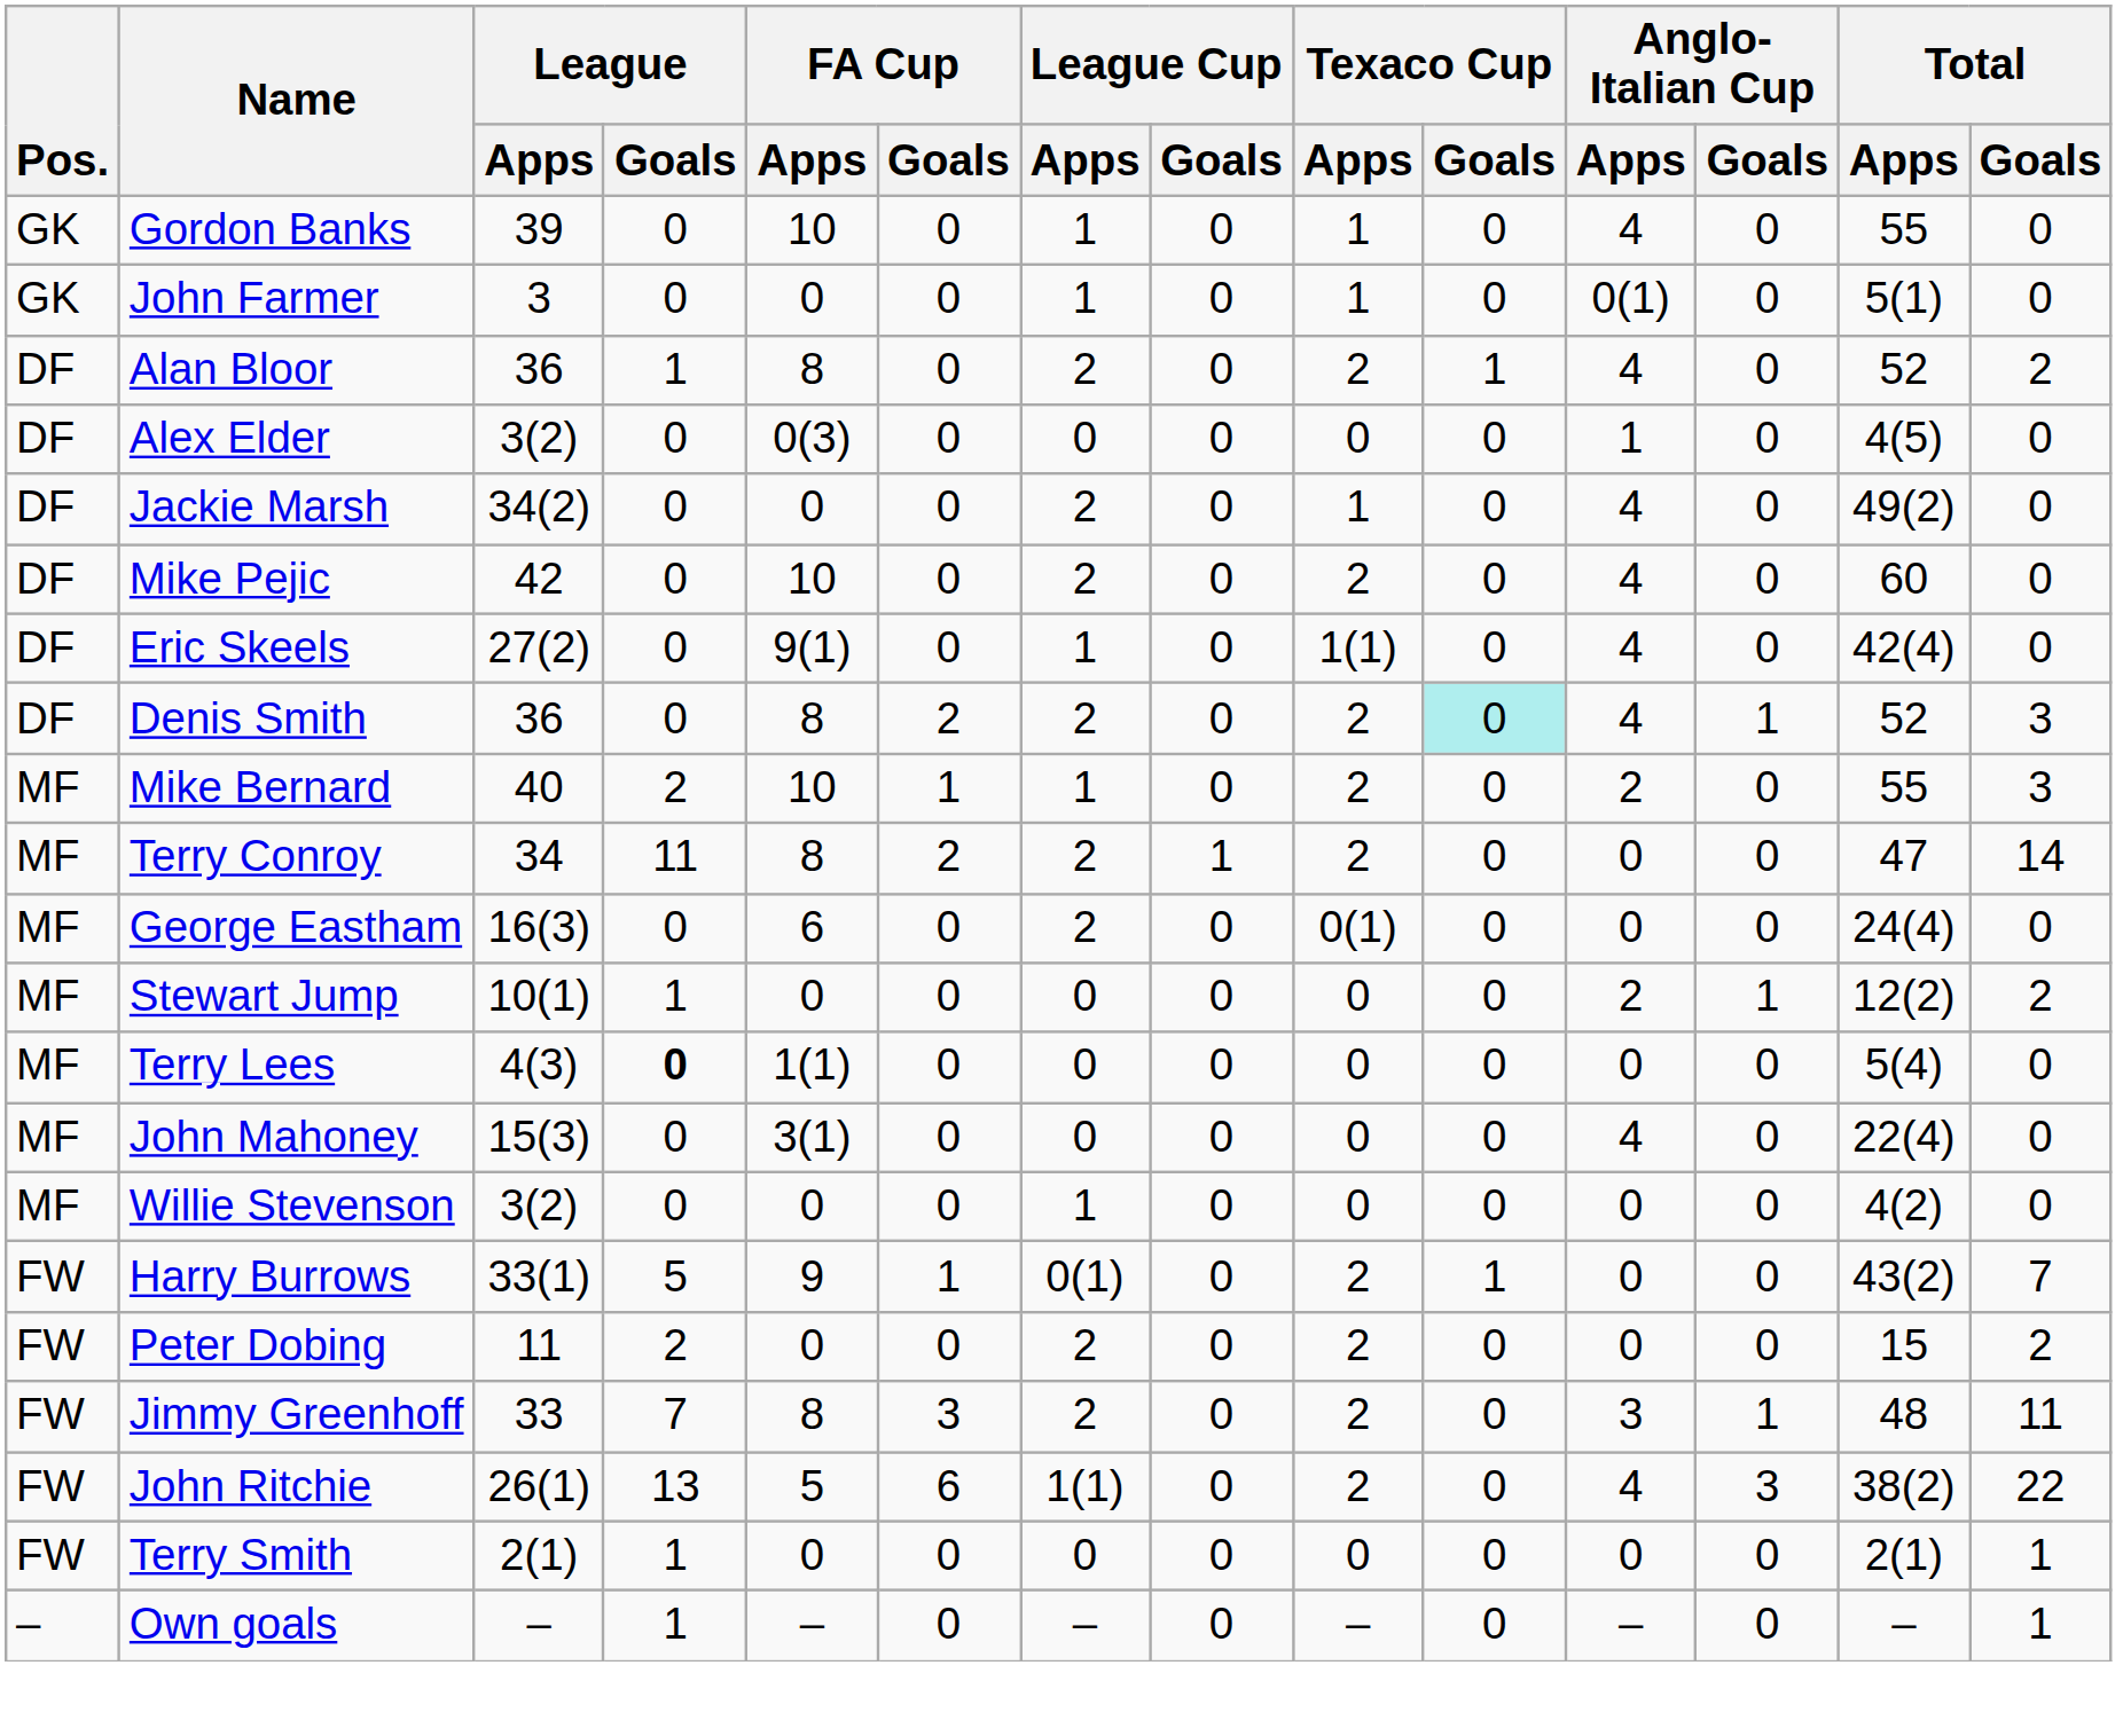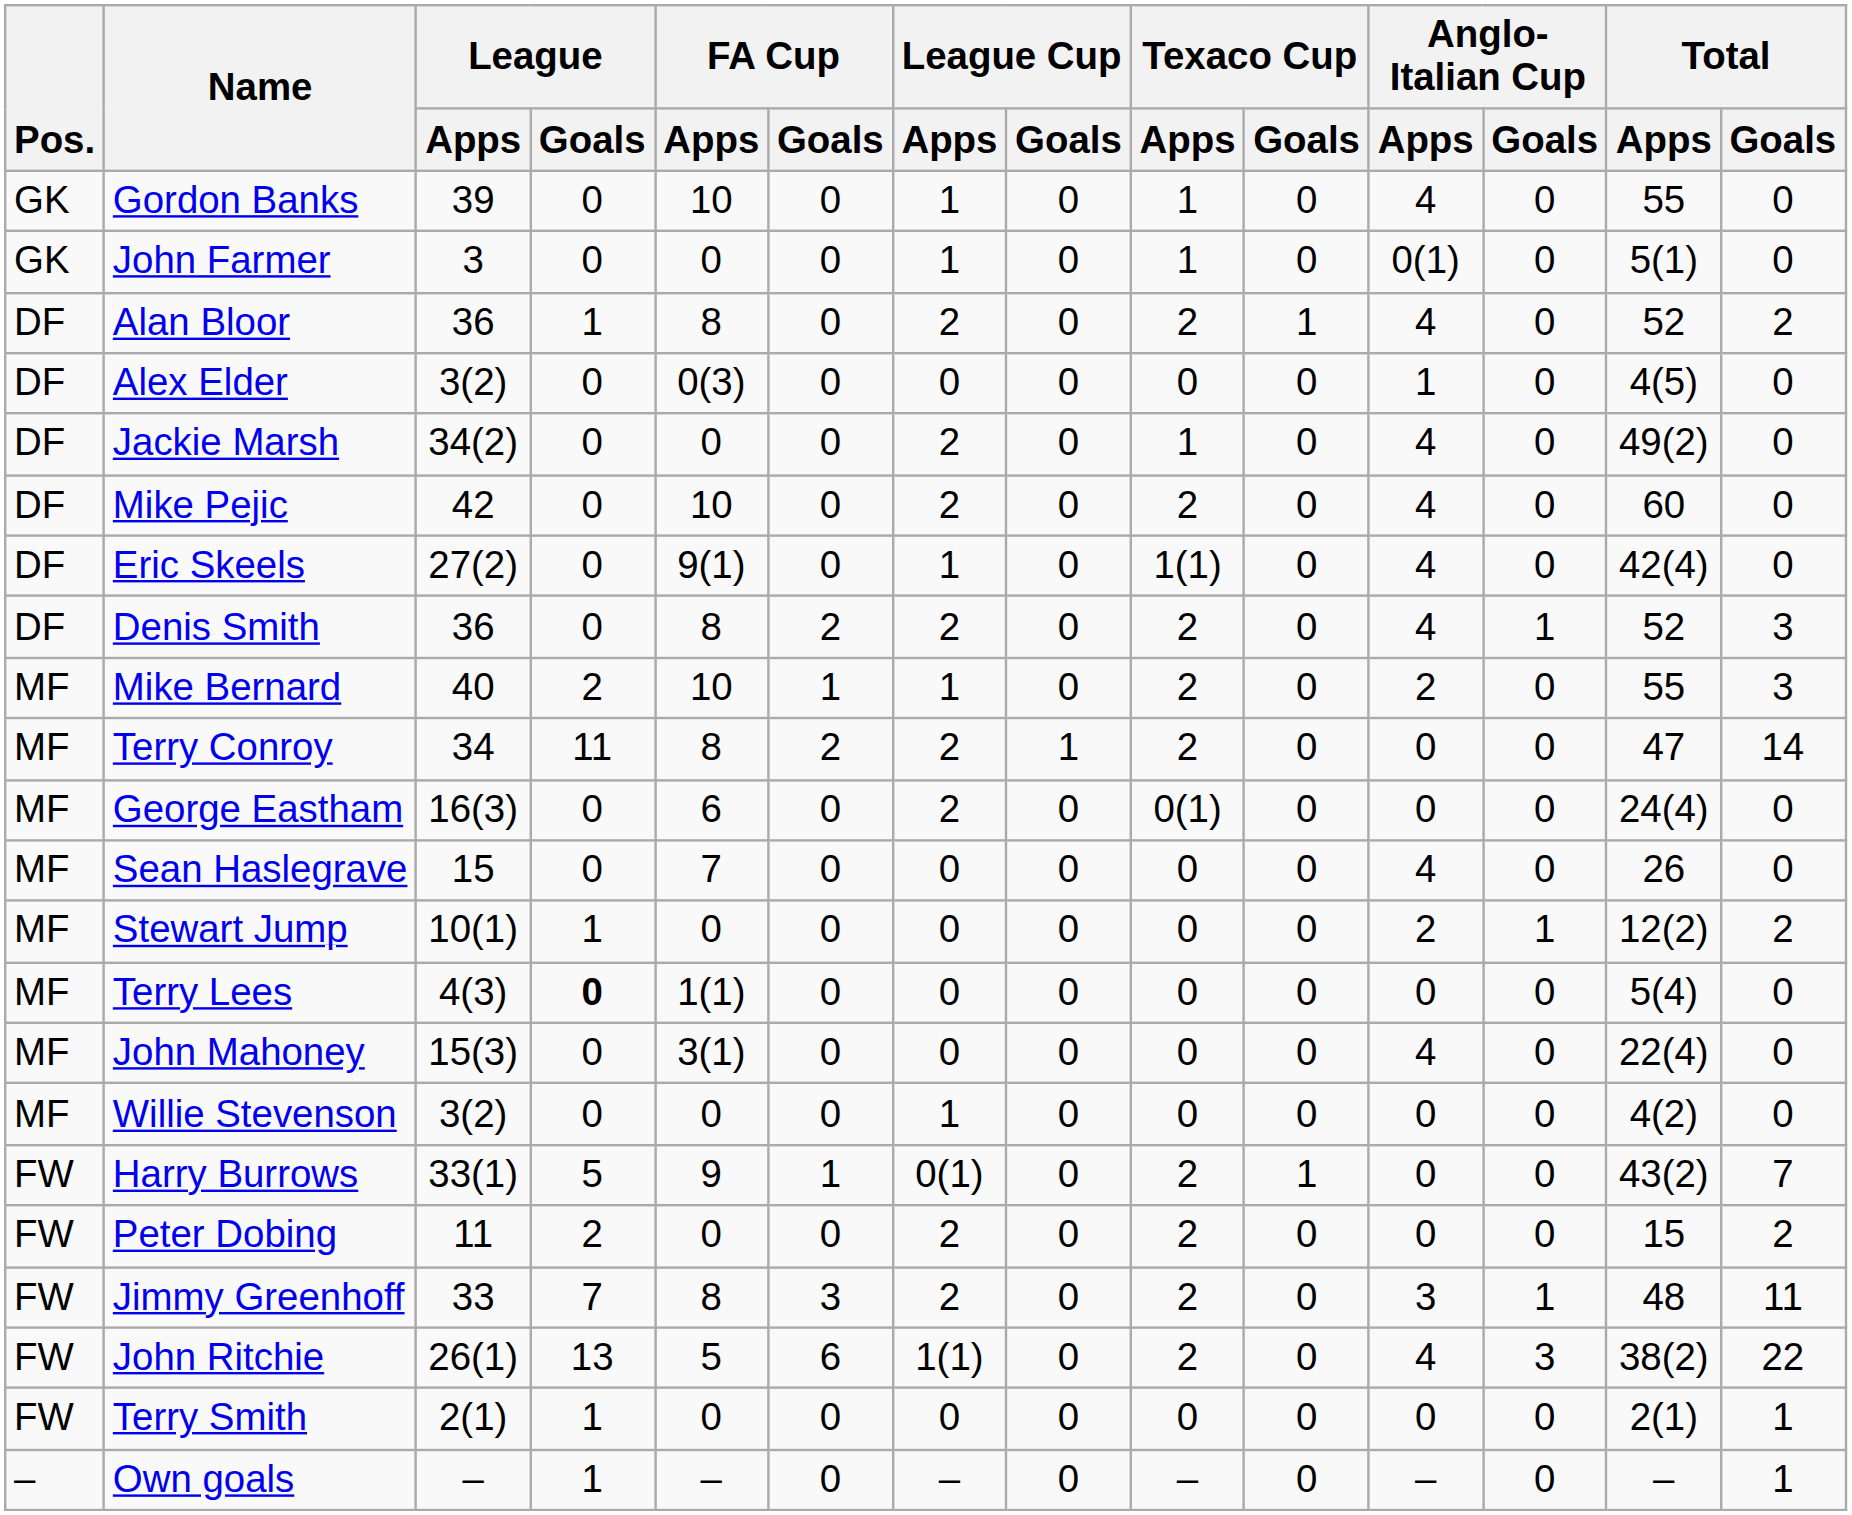 <table class="wikitable" style="text-align:center">
 <tr>
 <th rowspan="2" valign="bottom">Pos.</th>
 <th rowspan="2">Name</th>
 <th colspan="2" width="85">League</th>
 <th colspan="2" width="85">FA Cup</th>
 <th colspan="2" width="85">League Cup</th>
 <th colspan="2" width="85">Texaco Cup</th>
 <th colspan="2" width="85">Anglo-Italian Cup</th>
 <th colspan="2" width="85">Total</th>
 </tr>
 <tr>
 <th>Apps</th>
 <th>Goals</th>
 <th>Apps</th>
 <th>Goals</th>
 <th>Apps</th>
 <th>Goals</th>
 <th>Apps</th>
 <th>Goals</th>
 <th>Apps</th>
 <th>Goals</th>
 <th>Apps</th>
 <th>Goals</th>
 </tr>
 <tr>
 <td align="left">GK</td>
 <td align="left"> <a href='#'>Gordon Banks</a></td>
 <td>39</td>
 <td>0</td>
 <td>10</td>
 <td>0</td>
 <td>1</td>
 <td>0</td>
 <td>1</td>
 <td>0</td>
 <td>4</td>
 <td>0</td>
 <td>55</td>
 <td>0</td>
 </tr>
 <tr>
 <td align="left">GK</td>
 <td align="left"> <a href='#'>John Farmer</a></td>
 <td>3</td>
 <td>0</td>
 <td>0</td>
 <td>0</td>
 <td>1</td>
 <td>0</td>
 <td>1</td>
 <td>0</td>
 <td>0(1)</td>
 <td>0</td>
 <td>5(1)</td>
 <td>0</td>
 </tr>
 <tr>
 <td align="left">DF</td>
 <td align="left"> <a href='#'>Alan Bloor</a></td>
 <td>36</td>
 <td>1</td>
 <td>8</td>
 <td>0</td>
 <td>2</td>
 <td>0</td>
 <td>2</td>
 <td>1</td>
 <td>4</td>
 <td>0</td>
 <td>52</td>
 <td>2</td>
 </tr>
 <tr>
 <td align="left">DF</td>
 <td align="left"> <a href='#'>Alex Elder</a></td>
 <td>3(2)</td>
 <td>0</td>
 <td>0(3)</td>
 <td>0</td>
 <td>0</td>
 <td>0</td>
 <td>0</td>
 <td>0</td>
 <td>1</td>
 <td>0</td>
 <td>4(5)</td>
 <td>0</td>
 </tr>
 <tr>
 <td align="left">DF</td>
 <td align="left"> <a href='#'>Jackie Marsh</a></td>
 <td>34(2)</td>
 <td>0</td>
 <td>0</td>
 <td>0</td>
 <td>2</td>
 <td>0</td>
 <td>1</td>
 <td>0</td>
 <td>4</td>
 <td>0</td>
 <td>49(2)</td>
 <td>0</td>
 </tr>
 <tr>
 <td align="left">DF</td>
 <td align="left"> <a href='#'>Mike Pejic</a></td>
 <td>42</td>
 <td>0</td>
 <td>10</td>
 <td>0</td>
 <td>2</td>
 <td>0</td>
 <td>2</td>
 <td>0</td>
 <td>4</td>
 <td>0</td>
 <td>60</td>
 <td>0</td>
 </tr>
 <tr>
 <td align="left">DF</td>
 <td align="left"> <a href='#'>Eric Skeels</a></td>
 <td>27(2)</td>
 <td>0</td>
 <td>9(1)</td>
 <td>0</td>
 <td>1</td>
 <td>0</td>
 <td>1(1)</td>
 <td>0</td>
 <td>4</td>
 <td>0</td>
 <td>42(4)</td>
 <td>0</td>
 </tr>
 <tr>
 <td align="left">DF</td>
 <td align="left"> <a href='#'>Denis Smith</a></td>
 <td>36</td>
 <td>0</td>
 <td>8</td>
 <td>2</td>
 <td>2</td>
 <td>0</td>
 <td>2</td>
-<td style="background: paleturquoise;">0</td>
+<td>0</td>
 <td>4</td>
 <td>1</td>
 <td>52</td>
 <td>3</td>
 </tr>
 <tr>
 <td align="left">MF</td>
 <td align="left"> <a href='#'>Mike Bernard</a></td>
 <td>40</td>
 <td>2</td>
 <td>10</td>
 <td>1</td>
 <td>1</td>
 <td>0</td>
 <td>2</td>
 <td>0</td>
 <td>2</td>
 <td>0</td>
 <td>55</td>
 <td>3</td>
 </tr>
 <tr>
 <td align="left">MF</td>
 <td align="left"> <a href='#'>Terry Conroy</a></td>
 <td>34</td>
 <td>11</td>
 <td>8</td>
 <td>2</td>
 <td>2</td>
 <td>1</td>
 <td>2</td>
 <td>0</td>
 <td>0</td>
 <td>0</td>
 <td>47</td>
 <td>14</td>
 </tr>
 <tr>
 <td align="left">MF</td>
 <td align="left"> <a href='#'>George Eastham</a></td>
 <td>16(3)</td>
 <td>0</td>
 <td>6</td>
 <td>0</td>
 <td>2</td>
 <td>0</td>
 <td>0(1)</td>
 <td>0</td>
 <td>0</td>
 <td>0</td>
 <td>24(4)</td>
+<td>0</td>
+</tr>
+<tr>
+<td align="left">MF</td>
+<td align="left"> <a href='#'>Sean Haslegrave</a></td>
+<td>15</td>
+<td>0</td>
+<td>7</td>
+<td>0</td>
+<td>0</td>
+<td>0</td>
+<td>0</td>
+<td>0</td>
+<td>4</td>
+<td>0</td>
+<td>26</td>
 <td>0</td>
 </tr>
 <tr>
 <td align="left">MF</td>
 <td align="left"> <a href='#'>Stewart Jump</a></td>
 <td>10(1)</td>
 <td>1</td>
 <td>0</td>
 <td>0</td>
 <td>0</td>
 <td>0</td>
 <td>0</td>
 <td>0</td>
 <td>2</td>
 <td>1</td>
 <td>12(2)</td>
 <td>2</td>
 </tr>
 <tr>
 <td align="left">MF</td>
 <td align="left"> <a href='#'>Terry Lees</a></td>
 <td>4(3)</td>
 <td><strong>0</strong></td>
 <td>1(1)</td>
 <td>0</td>
 <td>0</td>
 <td>0</td>
 <td>0</td>
 <td>0</td>
 <td>0</td>
 <td>0</td>
 <td>5(4)</td>
 <td>0</td>
 </tr>
 <tr>
 <td align="left">MF</td>
 <td align="left"> <a href='#'>John Mahoney</a></td>
 <td>15(3)</td>
 <td>0</td>
 <td>3(1)</td>
 <td>0</td>
 <td>0</td>
 <td>0</td>
 <td>0</td>
 <td>0</td>
 <td>4</td>
 <td>0</td>
 <td>22(4)</td>
 <td>0</td>
 </tr>
 <tr>
 <td align="left">MF</td>
 <td align="left"> <a href='#'>Willie Stevenson</a></td>
 <td>3(2)</td>
 <td>0</td>
 <td>0</td>
 <td>0</td>
 <td>1</td>
 <td>0</td>
 <td>0</td>
 <td>0</td>
 <td>0</td>
 <td>0</td>
 <td>4(2)</td>
 <td>0</td>
 </tr>
 <tr>
 <td align="left">FW</td>
 <td align="left"> <a href='#'>Harry Burrows</a></td>
 <td>33(1)</td>
 <td>5</td>
 <td>9</td>
 <td>1</td>
 <td>0(1)</td>
 <td>0</td>
 <td>2</td>
 <td>1</td>
 <td>0</td>
 <td>0</td>
 <td>43(2)</td>
 <td>7</td>
 </tr>
 <tr>
 <td align="left">FW</td>
 <td align="left"> <a href='#'>Peter Dobing</a></td>
 <td>11</td>
 <td>2</td>
 <td>0</td>
 <td>0</td>
 <td>2</td>
 <td>0</td>
 <td>2</td>
 <td>0</td>
 <td>0</td>
 <td>0</td>
 <td>15</td>
 <td>2</td>
 </tr>
 <tr>
 <td align="left">FW</td>
 <td align="left"> <a href='#'>Jimmy Greenhoff</a></td>
 <td>33</td>
 <td>7</td>
 <td>8</td>
 <td>3</td>
 <td>2</td>
 <td>0</td>
 <td>2</td>
 <td>0</td>
 <td>3</td>
 <td>1</td>
 <td>48</td>
 <td>11</td>
 </tr>
 <tr>
 <td align="left">FW</td>
 <td align="left"> <a href='#'>John Ritchie</a></td>
 <td>26(1)</td>
 <td>13</td>
 <td>5</td>
 <td>6</td>
 <td>1(1)</td>
 <td>0</td>
 <td>2</td>
 <td>0</td>
 <td>4</td>
 <td>3</td>
 <td>38(2)</td>
 <td>22</td>
 </tr>
 <tr>
 <td align="left">FW</td>
 <td align="left"> <a href='#'>Terry Smith</a></td>
 <td>2(1)</td>
 <td>1</td>
 <td>0</td>
 <td>0</td>
 <td>0</td>
 <td>0</td>
 <td>0</td>
 <td>0</td>
 <td>0</td>
 <td>0</td>
 <td>2(1)</td>
 <td>1</td>
 </tr>
 <tr>
 <td align="left">–</td>
 <td align="left"><a href='#'>Own goals</a></td>
 <td>–</td>
 <td>1</td>
 <td>–</td>
 <td>0</td>
 <td>–</td>
 <td>0</td>
 <td>–</td>
 <td>0</td>
 <td>–</td>
 <td>0</td>
 <td>–</td>
 <td>1</td>
 </tr>
 </table>
